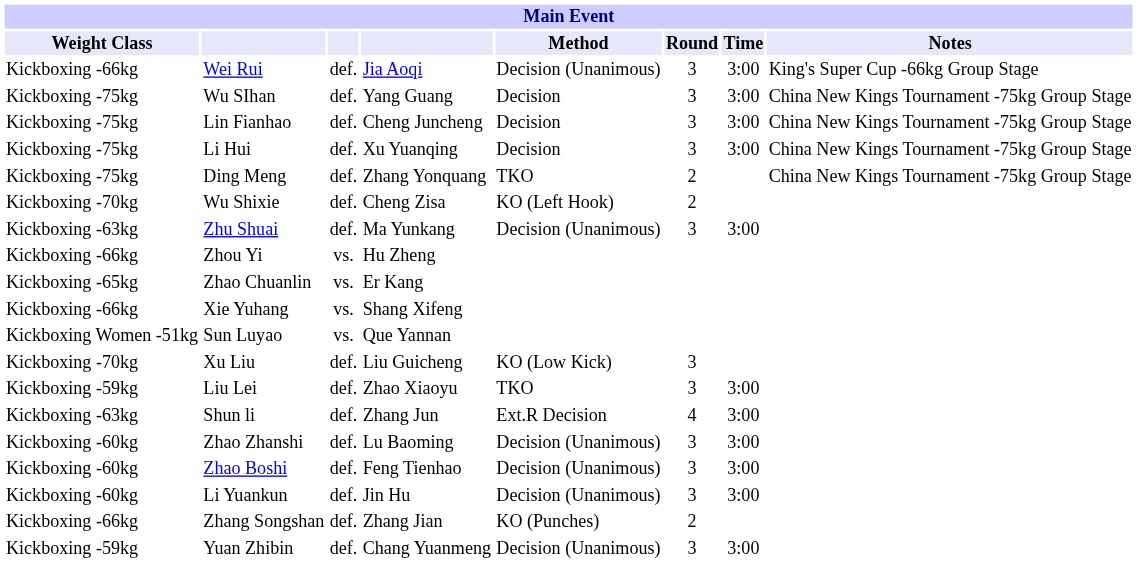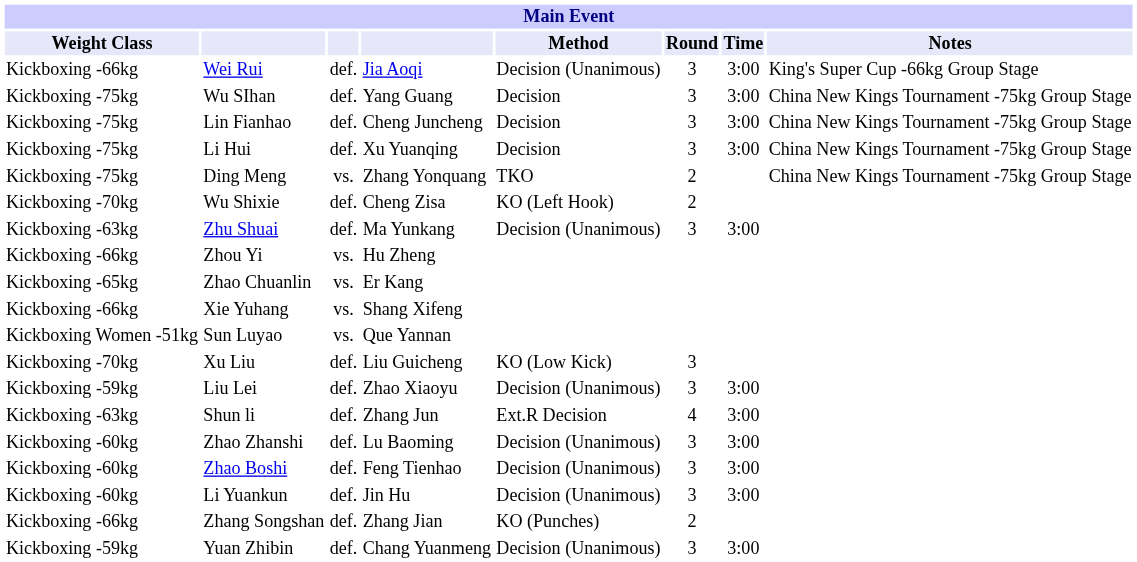 <table class="toccolours" style="font-size: 85%;">
 <tr>
 <th colspan="8" style="background-color: #ccf; color: #000080; text-align: center;"><strong>Main Event</strong></th>
 </tr>
 <tr>
 <th colspan="1" style="background-color: #E6E8FA; color: #000000; text-align: center;">Weight Class</th>
 <th colspan="1" style="background-color: #E6E8FA; color: #000000; text-align: center;"></th>
 <th colspan="1" style="background-color: #E6E8FA; color: #000000; text-align: center;"></th>
 <th colspan="1" style="background-color: #E6E8FA; color: #000000; text-align: center;"></th>
 <th colspan="1" style="background-color: #E6E8FA; color: #000000; text-align: center;">Method</th>
 <th colspan="1" style="background-color: #E6E8FA; color: #000000; text-align: center;">Round</th>
 <th colspan="1" style="background-color: #E6E8FA; color: #000000; text-align: center;">Time</th>
 <th colspan="1" style="background-color: #E6E8FA; color: #000000; text-align: center;">Notes</th>
 </tr>
 <tr>
 <td>Kickboxing -66kg</td>
 <td> <a href='#'>Wei Rui</a></td>
 <td align=center>def.</td>
 <td> <a href='#'>Jia Aoqi</a></td>
 <td>Decision (Unanimous)</td>
 <td align=center>3</td>
 <td align=center>3:00</td>
 <td>King's Super Cup -66kg Group Stage</td>
 </tr>
 <tr>
 <td>Kickboxing -75kg</td>
 <td> Wu SIhan</td>
 <td align=center>def.</td>
 <td> Yang Guang</td>
 <td>Decision</td>
 <td align=center>3</td>
 <td align=center>3:00</td>
 <td>China New Kings Tournament -75kg Group Stage</td>
 </tr>
 <tr>
 <td>Kickboxing -75kg</td>
 <td> Lin Fianhao</td>
 <td align=center>def.</td>
 <td> Cheng Juncheng</td>
 <td>Decision</td>
 <td align=center>3</td>
 <td align=center>3:00</td>
 <td>China New Kings Tournament -75kg Group Stage</td>
 </tr>
 <tr>
 <td>Kickboxing -75kg</td>
 <td> Li Hui</td>
 <td align=center>def.</td>
 <td> Xu Yuanqing</td>
 <td>Decision</td>
 <td align=center>3</td>
 <td align=center>3:00</td>
 <td>China New Kings Tournament -75kg Group Stage</td>
 </tr>
 <tr>
 <td>Kickboxing -75kg</td>
 <td> Ding Meng</td>
-<td align=center>def.</td>
+<td align=center>vs.</td>
 <td> Zhang Yonquang</td>
 <td>TKO</td>
 <td align=center>2</td>
 <td align=center></td>
 <td>China New Kings Tournament -75kg Group Stage</td>
 </tr>
 <tr>
 <td>Kickboxing -70kg</td>
 <td> Wu Shixie</td>
 <td align=center>def.</td>
 <td> Cheng Zisa</td>
 <td>KO (Left Hook)</td>
 <td align=center>2</td>
 <td align=center></td>
 </tr>
 <tr>
 <td>Kickboxing -63kg</td>
 <td> <a href='#'>Zhu Shuai</a></td>
 <td align=center>def.</td>
 <td> Ma Yunkang</td>
 <td>Decision (Unanimous)</td>
 <td align=center>3</td>
 <td align=center>3:00</td>
 </tr>
 <tr>
 <td>Kickboxing -66kg</td>
 <td> Zhou Yi</td>
 <td align=center>vs.</td>
 <td> Hu Zheng</td>
 <td></td>
 <td align=center></td>
 <td align=center></td>
 </tr>
 <tr>
 <td>Kickboxing -65kg</td>
 <td> Zhao Chuanlin</td>
 <td align=center>vs.</td>
 <td> Er Kang</td>
 <td></td>
 <td align=center></td>
 <td align=center></td>
 </tr>
 <tr>
 <td>Kickboxing -66kg</td>
 <td> Xie Yuhang</td>
 <td align=center>vs.</td>
 <td> Shang Xifeng</td>
 <td></td>
 <td align=center></td>
 <td align=center></td>
 </tr>
 <tr>
 <td>Kickboxing Women -51kg</td>
 <td> Sun Luyao</td>
 <td align=center>vs.</td>
 <td> Que Yannan</td>
 <td></td>
 <td align=center></td>
 <td align=center></td>
 </tr>
 <tr>
 <td>Kickboxing -70kg</td>
 <td> Xu Liu</td>
 <td align=center>def.</td>
 <td> Liu Guicheng</td>
 <td>KO (Low Kick)</td>
 <td align=center>3</td>
 <td align=center></td>
 </tr>
 <tr>
 <td>Kickboxing -59kg</td>
 <td> Liu Lei</td>
 <td align=center>def.</td>
 <td> Zhao Xiaoyu</td>
-<td>TKO</td>
+<td>Decision (Unanimous)</td>
 <td align=center>3</td>
 <td align=center>3:00</td>
 </tr>
 <tr>
 <td>Kickboxing -63kg</td>
 <td> Shun li</td>
 <td align=center>def.</td>
 <td> Zhang Jun</td>
 <td>Ext.R Decision</td>
 <td align=center>4</td>
 <td align=center>3:00</td>
 </tr>
 <tr>
 <td>Kickboxing -60kg</td>
 <td> Zhao Zhanshi</td>
 <td align=center>def.</td>
 <td> Lu Baoming</td>
 <td>Decision (Unanimous)</td>
 <td align=center>3</td>
 <td align=center>3:00</td>
 </tr>
 <tr>
 <td>Kickboxing -60kg</td>
 <td> <a href='#'>Zhao Boshi</a></td>
 <td align=center>def.</td>
 <td> Feng Tienhao</td>
 <td>Decision (Unanimous)</td>
 <td align=center>3</td>
 <td align=center>3:00</td>
 </tr>
 <tr>
 <td>Kickboxing -60kg</td>
 <td> Li Yuankun</td>
 <td align=center>def.</td>
 <td> Jin Hu</td>
 <td>Decision (Unanimous)</td>
 <td align=center>3</td>
 <td align=center>3:00</td>
 </tr>
 <tr>
 <td>Kickboxing -66kg</td>
 <td> Zhang Songshan</td>
 <td align=center>def.</td>
 <td> Zhang Jian</td>
 <td>KO (Punches)</td>
 <td align=center>2</td>
 <td align=center></td>
 </tr>
 <tr>
 <td>Kickboxing -59kg</td>
 <td> Yuan Zhibin</td>
 <td align=center>def.</td>
 <td> Chang Yuanmeng</td>
 <td>Decision (Unanimous)</td>
 <td align=center>3</td>
 <td align=center>3:00</td>
 </tr>
 </table>
